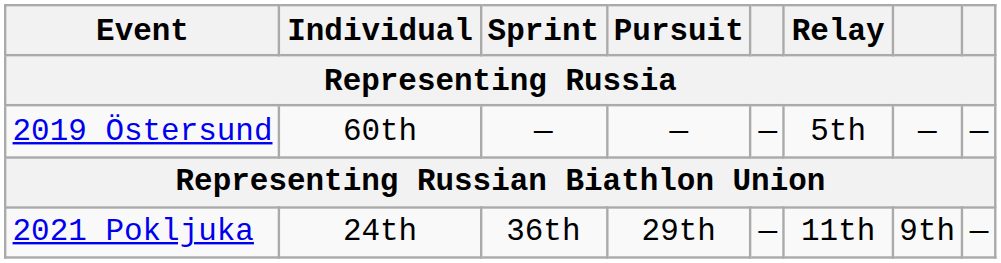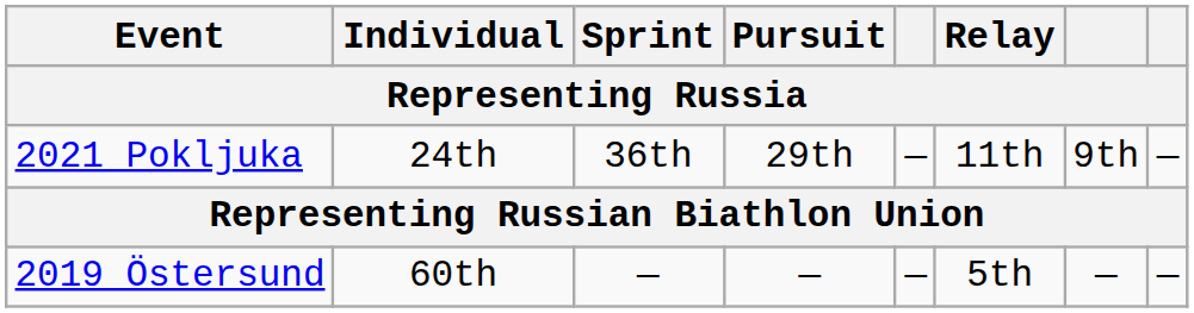 <table class="wikitable" style="text-align: center;">
 <tr>
 <th>Event</th>
 <th>Individual</th>
 <th>Sprint</th>
 <th>Pursuit</th>
 <th></th>
 <th>Relay</th>
 <th></th>
 <th></th>
 </tr>
 <tr>
 <th colspan=8>Representing  Russia</th>
 </tr>
 <tr>
+<td align=left> <a href='#'>2021 Pokljuka</a></td>
+<td>24th</td>
+<td>36th</td>
+<td>29th</td>
+<td>—</td>
+<td>11th</td>
+<td>9th</td>
+<td>—</td>
+</tr>
+<tr>
+<th colspan=8>Representing Russian Biathlon Union</th>
+</tr>
+<tr>
 <td align=left> <a href='#'>2019 Östersund</a></td>
 <td>60th</td>
 <td>—</td>
 <td>—</td>
 <td>—</td>
 <td>5th</td>
 <td>—</td>
 <td>—</td>
 </tr>
-<tr>
-<th colspan=8>Representing Russian Biathlon Union</th>
-</tr>
-<tr>
-<td align=left> <a href='#'>2021 Pokljuka</a></td>
-<td>24th</td>
-<td>36th</td>
-<td>29th</td>
-<td>—</td>
-<td>11th</td>
-<td>9th</td>
-<td>—</td>
-</tr>
 </table>
